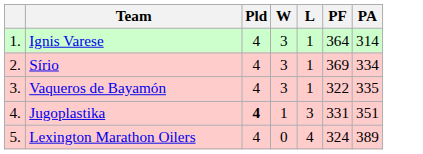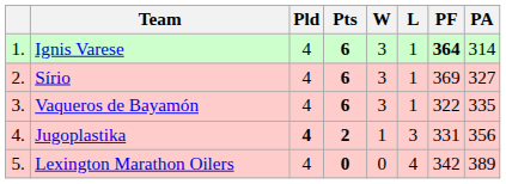 <table class=wikitable style="text-align:center">
 <tr>
 <th width=15></th>
 <th width=220>Team</th>
 <th width=20>Pld</th>
+<th width=30>Pts</th>
 <th width=20>W</th>
 <th width=20>L</th>
 <th width=20>PF</th>
 <th width=20>PA</th>
 </tr>
 <tr style="background: #ccffcc;">
 <td>1.</td>
 <td align=left> <a href='#'>Ignis Varese</a></td>
 <td>4</td>
+<td><strong>6</strong></td>
 <td>3</td>
 <td>1</td>
-<td>364</td>
+<td><strong>364</strong></td>
 <td>314</td>
 </tr>
 <tr style="background:#ffcccc;">
 <td>2.</td>
 <td align=left> <a href='#'>Sírio</a></td>
 <td>4</td>
+<td><strong>6</strong></td>
 <td>3</td>
 <td>1</td>
 <td>369</td>
-<td>334</td>
+<td>327</td>
 </tr>
 <tr style="background:#ffcccc;">
 <td>3.</td>
 <td align=left> <a href='#'>Vaqueros de Bayamón</a></td>
 <td>4</td>
+<td><strong>6</strong></td>
 <td>3</td>
 <td>1</td>
 <td>322</td>
 <td>335</td>
 </tr>
 <tr style="background:#ffcccc;">
 <td>4.</td>
 <td align=left> <a href='#'>Jugoplastika</a></td>
 <td><strong>4</strong></td>
+<td><strong>2</strong></td>
 <td>1</td>
 <td>3</td>
 <td>331</td>
-<td>351</td>
+<td>356</td>
 </tr>
 <tr style="background:#ffcccc;">
 <td>5.</td>
 <td align=left> <a href='#'>Lexington Marathon Oilers</a></td>
 <td>4</td>
+<td><strong>0</strong></td>
 <td>0</td>
 <td>4</td>
-<td>324</td>
+<td>342</td>
 <td>389</td>
 </tr>
 </table>
